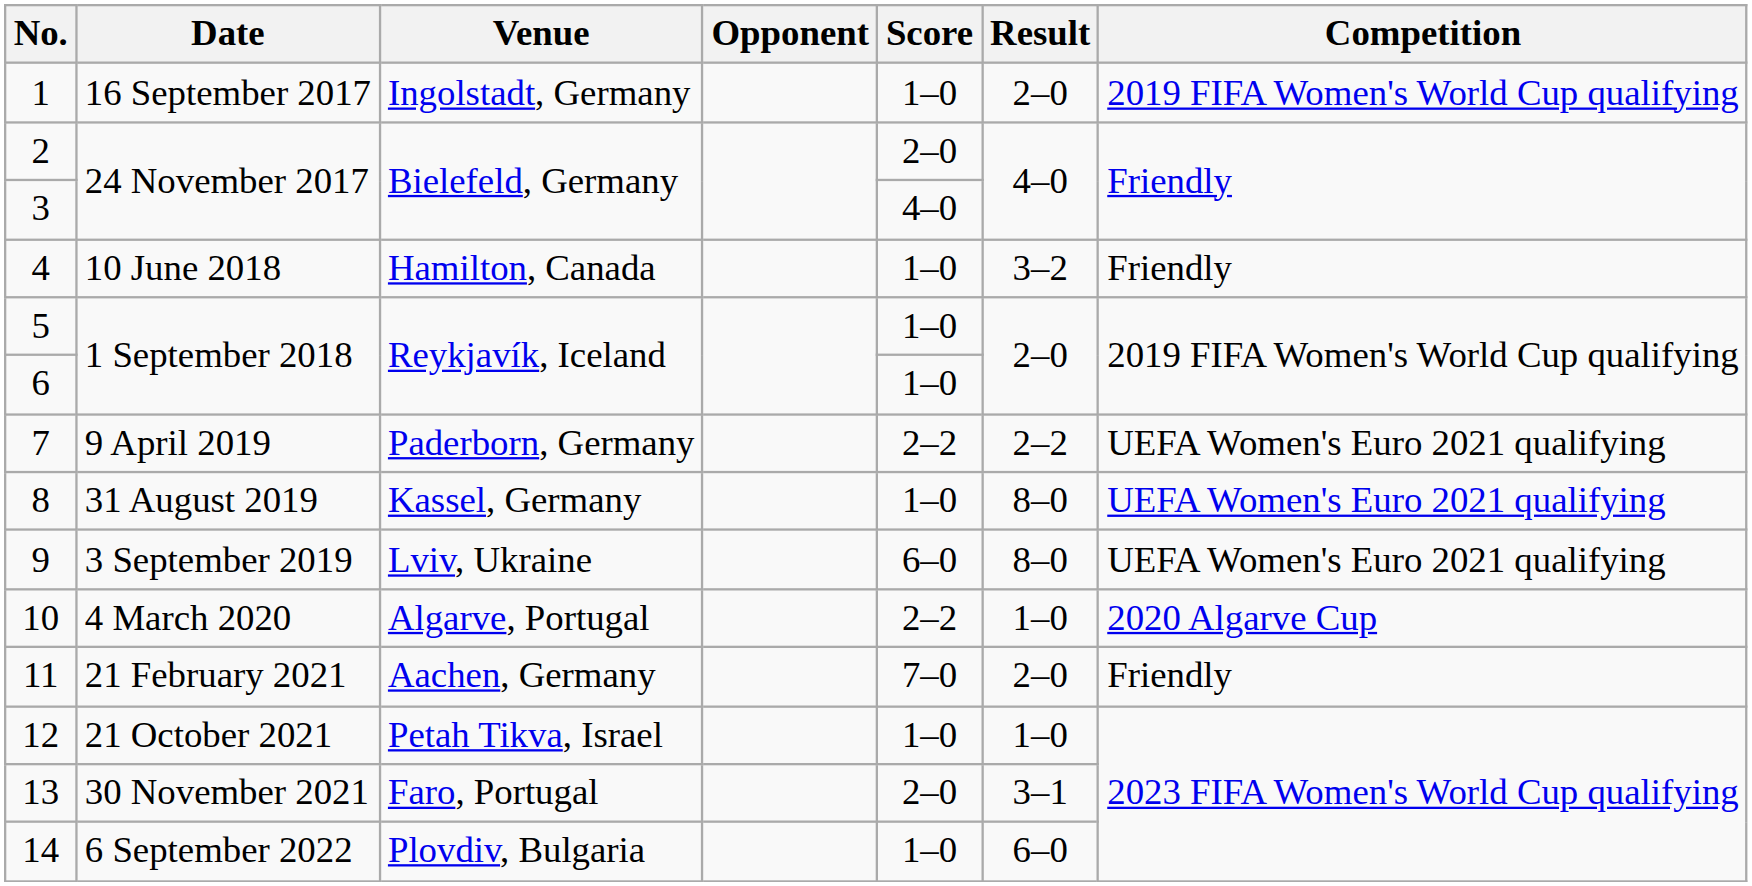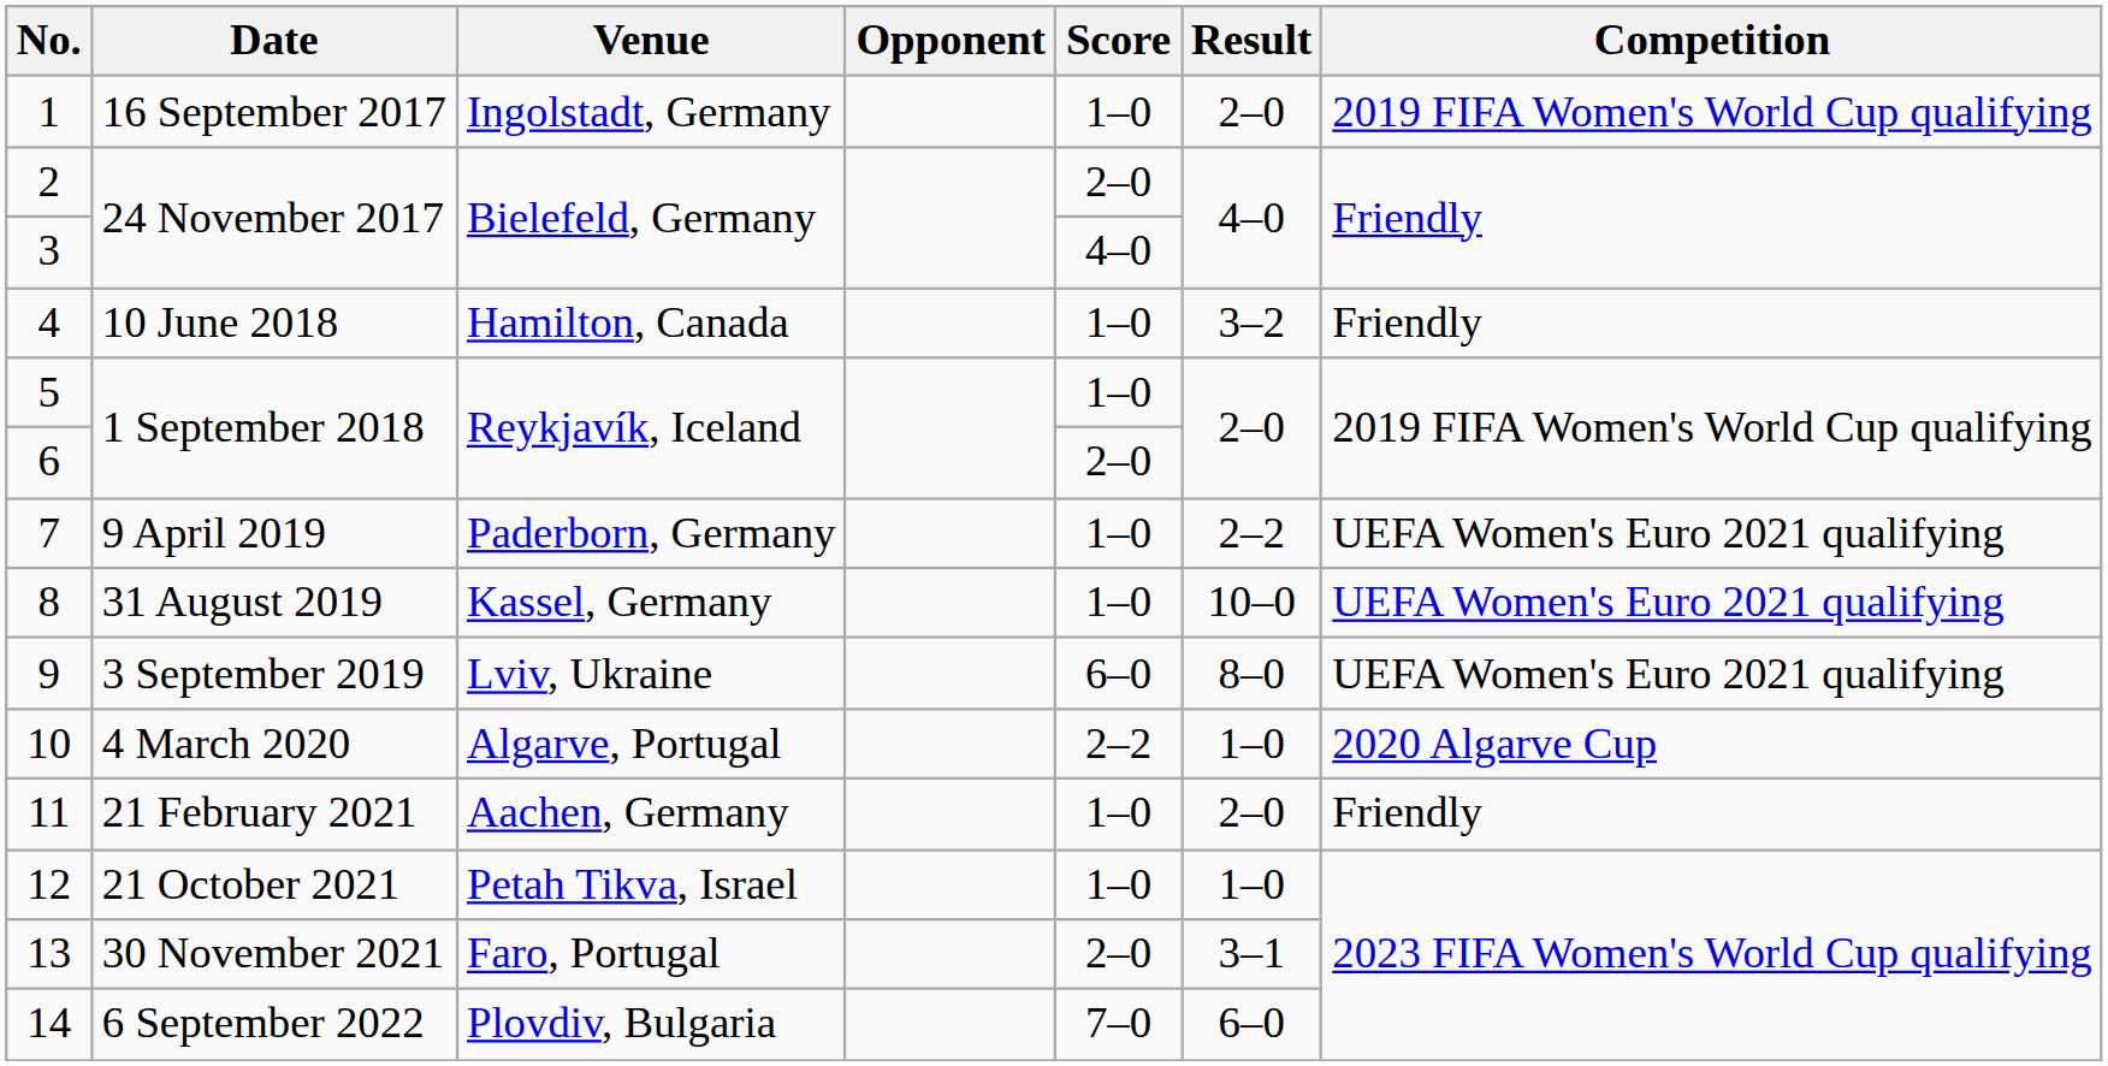 <table class="wikitable sortable">
 <tr>
 <th scope="col">No.</th>
 <th scope="col">Date</th>
 <th scope="col">Venue</th>
 <th scope="col">Opponent</th>
 <th scope="col">Score</th>
 <th scope="col">Result</th>
 <th scope="col">Competition</th>
 </tr>
 <tr>
 <td align="center">1</td>
 <td>16 September 2017</td>
 <td><a href='#'>Ingolstadt</a>, Germany</td>
 <td></td>
 <td align="center">1–0</td>
 <td align="center">2–0</td>
 <td><a href='#'>2019 FIFA Women's World Cup qualifying</a></td>
 </tr>
 <tr>
 <td align="center">2</td>
 <td rowspan="2">24 November 2017</td>
 <td rowspan="2"><a href='#'>Bielefeld</a>, Germany</td>
 <td rowspan="2"></td>
 <td align="center">2–0</td>
 <td rowspan="2" style="text-align:center">4–0</td>
 <td rowspan="2"><a href='#'>Friendly</a></td>
 </tr>
 <tr>
 <td align="center">3</td>
 <td align="center">4–0</td>
 </tr>
 <tr>
 <td align="center">4</td>
 <td>10 June 2018</td>
 <td><a href='#'>Hamilton</a>, Canada</td>
 <td></td>
 <td align="center">1–0</td>
 <td align="center">3–2</td>
 <td>Friendly</td>
 </tr>
 <tr>
 <td align="center">5</td>
 <td rowspan="2">1 September 2018</td>
 <td rowspan="2"><a href='#'>Reykjavík</a>, Iceland</td>
 <td rowspan="2"></td>
 <td align="center">1–0</td>
 <td rowspan="2" style="text-align:center">2–0</td>
 <td rowspan="2">2019 FIFA Women's World Cup qualifying</td>
 </tr>
 <tr>
 <td align="center">6</td>
-<td align="center">1–0</td>
+<td align="center">2–0</td>
 </tr>
 <tr>
 <td align="center">7</td>
 <td>9 April 2019</td>
 <td><a href='#'>Paderborn</a>, Germany</td>
 <td></td>
-<td align="center">2–2</td>
+<td align="center">1–0</td>
 <td align="center">2–2</td>
 <td>UEFA Women's Euro 2021 qualifying</td>
 </tr>
 <tr>
 <td align="center">8</td>
 <td>31 August 2019</td>
 <td><a href='#'>Kassel</a>, Germany</td>
 <td></td>
 <td align="center">1–0</td>
-<td align="center">8–0</td>
+<td align="center">10–0</td>
 <td><a href='#'>UEFA Women's Euro 2021 qualifying</a></td>
 </tr>
 <tr>
 <td align="center">9</td>
 <td>3 September 2019</td>
 <td><a href='#'>Lviv</a>, Ukraine</td>
 <td></td>
 <td align="center">6–0</td>
 <td align="center">8–0</td>
 <td>UEFA Women's Euro 2021 qualifying</td>
 </tr>
 <tr>
 <td align="center">10</td>
 <td>4 March 2020</td>
 <td><a href='#'>Algarve</a>, Portugal</td>
 <td></td>
 <td align="center">2–2</td>
 <td align="center">1–0</td>
 <td><a href='#'>2020 Algarve Cup</a></td>
 </tr>
 <tr>
 <td align="center">11</td>
 <td>21 February 2021</td>
 <td><a href='#'>Aachen</a>, Germany</td>
 <td></td>
-<td align="center">7–0</td>
+<td align="center">1–0</td>
 <td align="center">2–0</td>
 <td>Friendly</td>
 </tr>
 <tr>
 <td align="center">12</td>
 <td>21 October 2021</td>
 <td><a href='#'>Petah Tikva</a>, Israel</td>
 <td></td>
 <td align="center">1–0</td>
 <td align="center">1–0</td>
 <td rowspan=3><a href='#'>2023 FIFA Women's World Cup qualifying</a></td>
 </tr>
 <tr>
 <td align="center">13</td>
 <td>30 November 2021</td>
 <td><a href='#'>Faro</a>, Portugal</td>
 <td></td>
 <td align="center">2–0</td>
 <td align="center">3–1</td>
 </tr>
 <tr>
 <td align="center">14</td>
 <td>6 September 2022</td>
 <td><a href='#'>Plovdiv</a>, Bulgaria</td>
 <td></td>
-<td align="center">1–0</td>
+<td align="center">7–0</td>
 <td align="center">6–0</td>
 </tr>
 </table>
